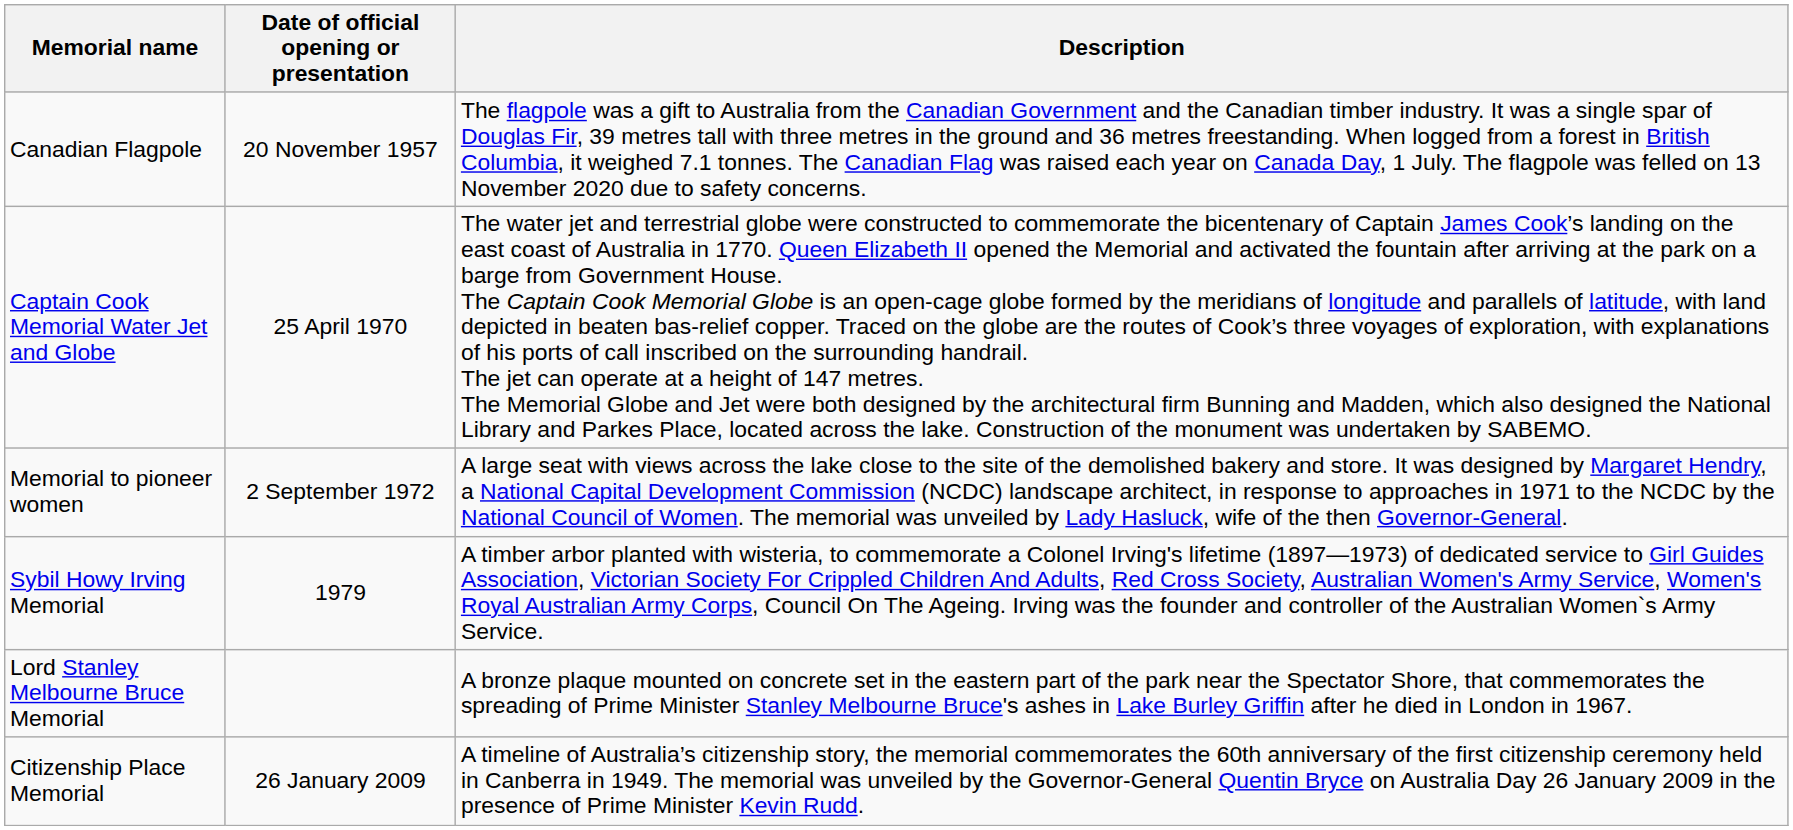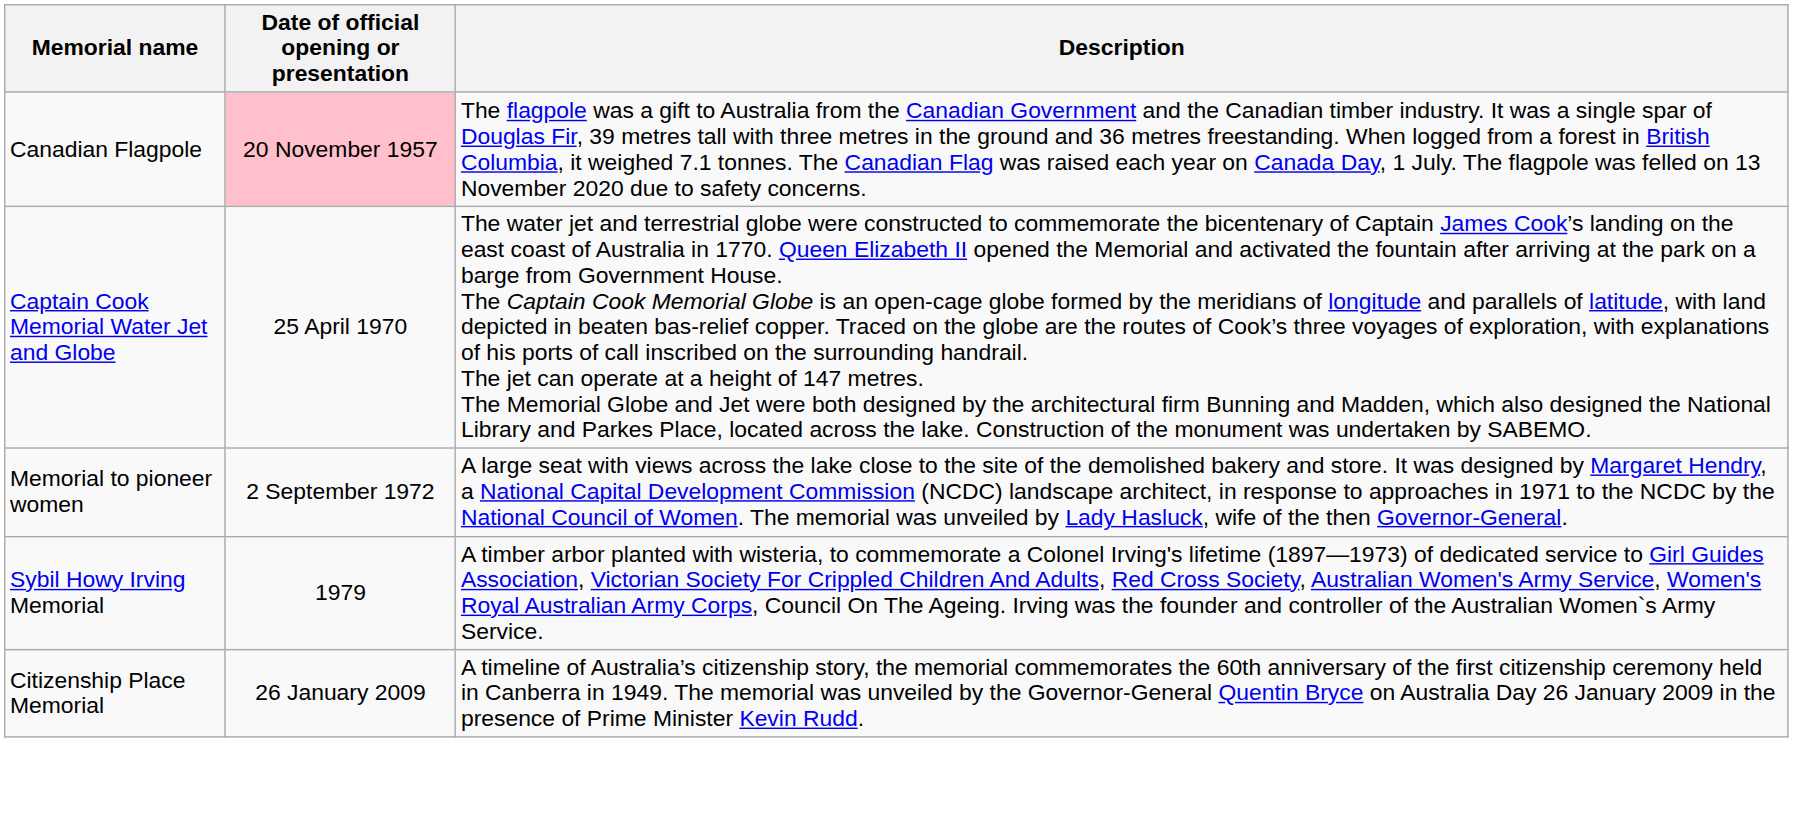 <table class="wikitable">
 <tr>
 <th>Memorial name</th>
 <th>Date of official opening or presentation</th>
 <th>Description</th>
 </tr>
 <tr>
 <td>Canadian Flagpole</td>
-<td align="center">20 November 1957</td>
+<td align="center" style="background: pink;">20 November 1957</td>
 <td>The <a href='#'>flagpole</a> was a gift to Australia from the <a href='#'>Canadian Government</a> and the Canadian timber industry.  It was a single spar of <a href='#'>Douglas Fir</a>, 39 metres tall with three metres in the ground and 36 metres freestanding.  When logged from a forest in <a href='#'>British Columbia</a>, it weighed 7.1 tonnes. The <a href='#'>Canadian Flag</a> was raised each year on <a href='#'>Canada Day</a>, 1 July. The flagpole was felled on 13 November 2020 due to safety concerns.</td>
 </tr>
 <tr>
 <td><a href='#'>Captain Cook Memorial Water Jet and Globe</a></td>
 <td align="center">25 April 1970</td>
 <td>The water jet and terrestrial globe were constructed to commemorate the bicentenary of Captain <a href='#'>James Cook</a>’s landing on the east coast of Australia in 1770. <a href='#'>Queen Elizabeth II</a> opened the Memorial and activated the fountain after arriving at the park on a barge from Government House.<br>The <em>Captain Cook Memorial Globe</em> is an open-cage globe formed by the meridians of <a href='#'>longitude</a> and parallels of <a href='#'>latitude</a>, with land depicted in beaten bas-relief copper. Traced on the globe are the routes of Cook’s three voyages of exploration, with explanations of his ports of call inscribed on the surrounding handrail.<br>The jet can operate at a height of 147 metres.<br>The Memorial Globe and Jet were both designed by the architectural firm Bunning and Madden, which also designed the National Library and Parkes Place, located across the lake. Construction of the monument was undertaken by SABEMO.</td>
 </tr>
 <tr>
 <td>Memorial to pioneer women</td>
 <td align="center">2 September 1972</td>
 <td>A large seat with views across the lake close to the site of the demolished bakery and store.  It was designed by <a href='#'>Margaret Hendry</a>, a <a href='#'>National Capital Development Commission</a> (NCDC) landscape architect, in response to approaches in 1971 to the NCDC by the <a href='#'>National Council of Women</a>.  The memorial was unveiled by <a href='#'>Lady Hasluck</a>, wife of the then <a href='#'>Governor-General</a>.</td>
 </tr>
 <tr>
 <td><a href='#'>Sybil Howy Irving</a> Memorial</td>
 <td align="center">1979</td>
 <td>A timber arbor planted with wisteria, to commemorate a Colonel Irving's lifetime (1897—1973) of dedicated service to <a href='#'>Girl Guides Association</a>, <a href='#'>Victorian Society For Crippled Children And Adults</a>, <a href='#'>Red Cross Society</a>, <a href='#'>Australian Women's Army Service</a>, <a href='#'>Women's Royal Australian Army Corps</a>, Council On The Ageing. Irving was the founder and controller of the Australian Women`s Army Service.</td>
 </tr>
 <tr>
-<td>Lord <a href='#'>Stanley Melbourne Bruce </a> Memorial</td>
-<td align="center"></td>
-<td>A bronze plaque mounted on concrete set in the eastern part of the park near the Spectator Shore, that commemorates the spreading of Prime Minister <a href='#'>Stanley Melbourne Bruce</a>'s ashes in <a href='#'>Lake Burley Griffin</a> after he died in London in 1967.</td>
-</tr>
-<tr>
 <td>Citizenship Place Memorial</td>
 <td align="center">26 January 2009</td>
 <td>A timeline of Australia’s citizenship story, the memorial commemorates the 60th anniversary of the first citizenship ceremony held in Canberra in 1949. The memorial was unveiled by the Governor-General <a href='#'>Quentin Bryce</a> on Australia Day 26 January 2009 in the presence of Prime Minister <a href='#'>Kevin Rudd</a>.</td>
 </tr>
 </table>
